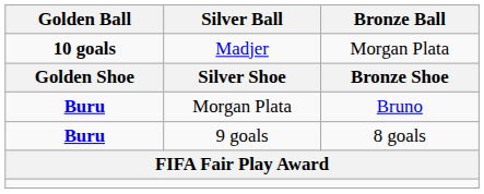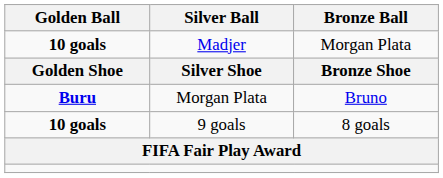 <table class="wikitable" style="margin:auto">
 <tr>
 <th width=130>Golden Ball</th>
 <th width=130>Silver Ball</th>
 <th width=130>Bronze Ball</th>
 </tr>
 <tr>
 <td align="center"><strong>10 goals</strong></td>
 <td align="center"> <a href='#'>Madjer</a></td>
 <td align="center"> Morgan Plata</td>
 </tr>
 <tr>
 <th>Golden Shoe</th>
 <th>Silver Shoe</th>
 <th>Bronze Shoe</th>
 </tr>
 <tr>
 <td align="center"> <strong><a href='#'>Buru</a></strong></td>
 <td align="center"> Morgan Plata</td>
 <td align="center"> <a href='#'>Bruno</a></td>
 </tr>
 <tr align="center">
-<td align="center"> <strong><a href='#'>Buru</a></strong></td>
+<td align="center"><strong>10 goals</strong></td>
 <td align="center">9 goals</td>
 <td align="center">8 goals</td>
 </tr>
 <tr>
 <th colspan="3">FIFA Fair Play Award</th>
 </tr>
 <tr>
 <td colspan="3" align="center"><strong></strong></td>
 </tr>
 </table>
